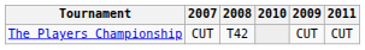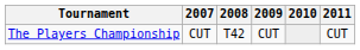 <table class="wikitable" style="font-size:95%;text-align:center;">
 <tr>
 <th>Tournament</th>
 <th>2007</th>
 <th>2008</th>
+<th>2009</th>
 <th>2010</th>
-<th>2009</th>
 <th>2011</th>
 </tr>
 <tr>
 <td align=left><a href='#'>The Players Championship</a></td>
 <td>CUT</td>
 <td>T42</td>
+<td>CUT</td>
 <td style="background:#eeeeee;"></td>
-<td>CUT</td>
 <td>CUT</td>
 </tr>
 </table>
